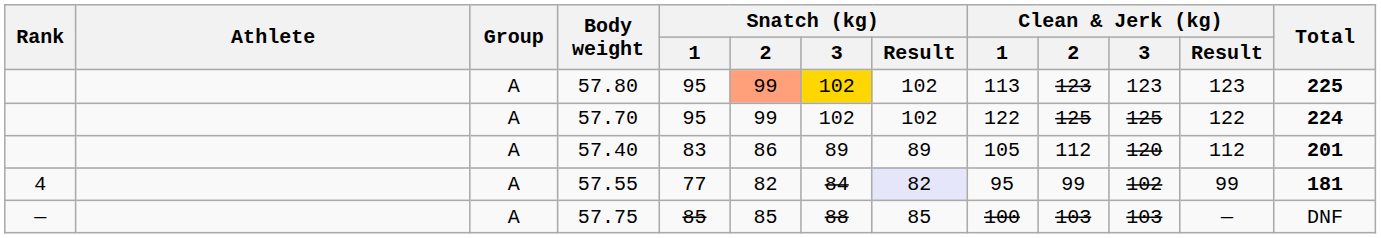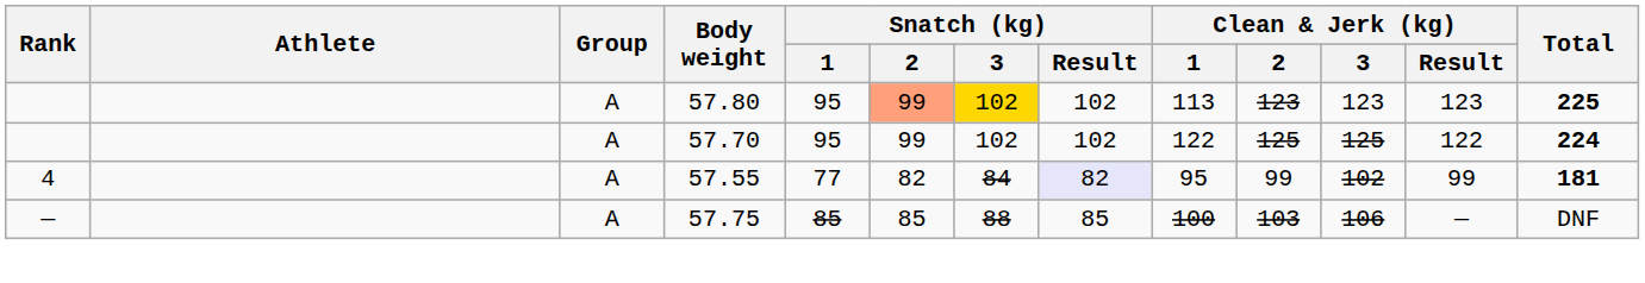 <table class = "wikitable" style="text-align:center;">
 <tr>
 <th rowspan=2 width=40>Rank</th>
 <th rowspan=2 width=250>Athlete</th>
 <th rowspan=2 width=50>Group</th>
 <th rowspan=2 width=60>Body weight</th>
 <th colspan=4>Snatch (kg)</th>
 <th colspan=4>Clean & Jerk (kg)</th>
 <th rowspan=2 width=60>Total</th>
 </tr>
 <tr>
 <th width=40>1</th>
 <th width=40>2</th>
 <th width=40>3</th>
 <th width=55>Result</th>
 <th width=40>1</th>
 <th width=40>2</th>
 <th width=40>3</th>
 <th width=55>Result</th>
 </tr>
 <tr>
 <td></td>
 <td align=left></td>
 <td>A</td>
 <td>57.80</td>
 <td>95</td>
 <td style="background: lightsalmon;">99</td>
 <td style="background: gold;">102</td>
 <td>102</td>
 <td>113</td>
 <td><s>123</s></td>
 <td>123</td>
 <td>123</td>
 <td><strong>225</strong></td>
 </tr>
 <tr>
 <td></td>
 <td align=left></td>
 <td>A</td>
 <td>57.70</td>
 <td>95</td>
 <td>99</td>
 <td>102</td>
 <td>102</td>
 <td>122</td>
 <td><s>125</s></td>
 <td><s>125</s></td>
 <td>122</td>
 <td><strong>224</strong></td>
 </tr>
 <tr>
-<td></td>
-<td align=left></td>
-<td>A</td>
-<td>57.40</td>
-<td>83</td>
-<td>86</td>
-<td>89</td>
-<td>89</td>
-<td>105</td>
-<td>112</td>
-<td><s>120</s></td>
-<td>112</td>
-<td><strong>201</strong></td>
-</tr>
-<tr>
 <td>4</td>
 <td align=left></td>
 <td>A</td>
 <td>57.55</td>
 <td>77</td>
 <td>82</td>
 <td><s>84</s></td>
 <td style="background: lavender;">82</td>
 <td>95</td>
 <td>99</td>
 <td><s>102</s></td>
 <td>99</td>
 <td><strong>181</strong></td>
 </tr>
 <tr>
 <td>—</td>
 <td align=left></td>
 <td>A</td>
 <td>57.75</td>
 <td><s>85</s></td>
 <td>85</td>
 <td><s>88</s></td>
 <td>85</td>
 <td><s>100</s></td>
 <td><s>103</s></td>
-<td><s>103</s></td>
+<td><s>106</s></td>
 <td>—</td>
 <td>DNF</td>
 </tr>
 </table>
